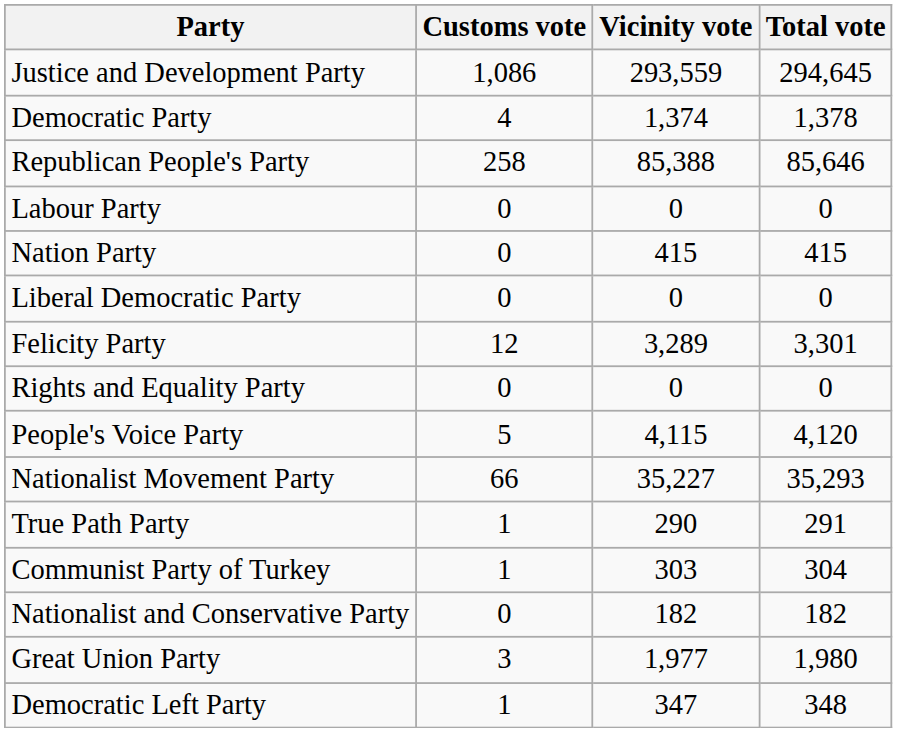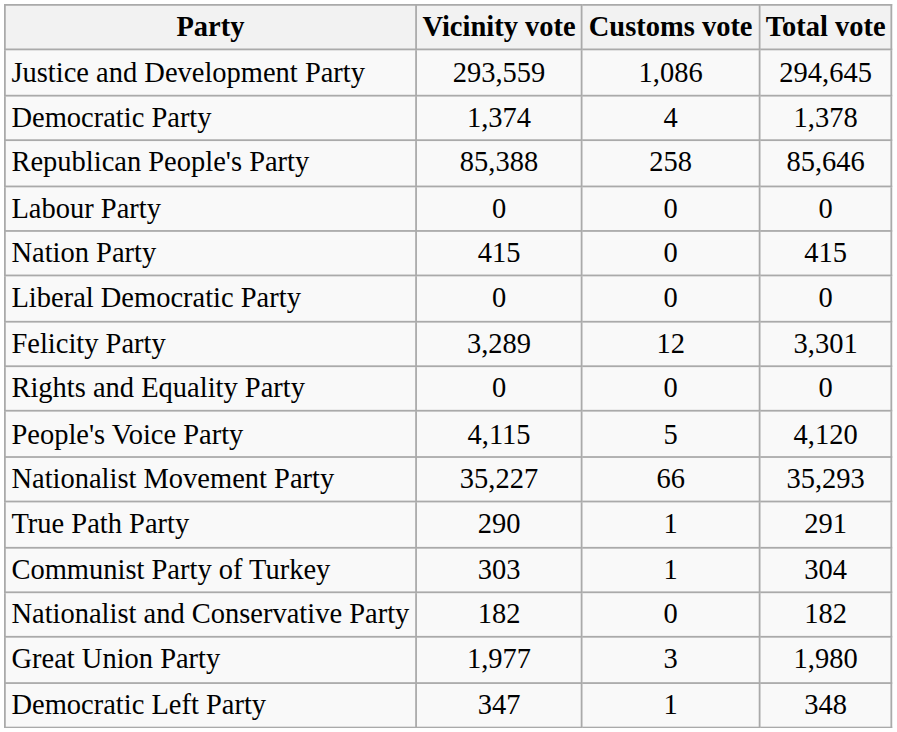 <table class="wikitable sortable">
 <tr>
 <th style="text-align:center;">Party</th>
+<th style="text-align:center;">Vicinity vote</th>
 <th style="text-align:center;">Customs vote</th>
-<th style="text-align:center;">Vicinity vote</th>
 <th style="text-align:center;">Total vote</th>
 </tr>
 <tr>
 <td>Justice and Development Party</td>
+<td style="text-align:center;">293,559</td>
 <td style="text-align:center;">1,086</td>
-<td style="text-align:center;">293,559</td>
 <td style="text-align:center;">294,645</td>
 </tr>
 <tr>
 <td>Democratic Party</td>
+<td style="text-align:center;">1,374</td>
 <td style="text-align:center;">4</td>
-<td style="text-align:center;">1,374</td>
 <td style="text-align:center;">1,378</td>
 </tr>
 <tr>
 <td>Republican People's Party</td>
+<td style="text-align:center;">85,388</td>
 <td style="text-align:center;">258</td>
-<td style="text-align:center;">85,388</td>
 <td style="text-align:center;">85,646</td>
 </tr>
 <tr>
 <td>Labour Party</td>
 <td style="text-align:center;">0</td>
 <td style="text-align:center;">0</td>
 <td style="text-align:center;">0</td>
 </tr>
 <tr>
 <td>Nation Party</td>
+<td style="text-align:center;">415</td>
 <td style="text-align:center;">0</td>
-<td style="text-align:center;">415</td>
 <td style="text-align:center;">415</td>
 </tr>
 <tr>
 <td>Liberal Democratic Party</td>
 <td style="text-align:center;">0</td>
 <td style="text-align:center;">0</td>
 <td style="text-align:center;">0</td>
 </tr>
 <tr>
 <td>Felicity Party</td>
+<td style="text-align:center;">3,289</td>
 <td style="text-align:center;">12</td>
-<td style="text-align:center;">3,289</td>
 <td style="text-align:center;">3,301</td>
 </tr>
 <tr>
 <td>Rights and Equality Party</td>
 <td style="text-align:center;">0</td>
 <td style="text-align:center;">0</td>
 <td style="text-align:center;">0</td>
 </tr>
 <tr>
 <td>People's Voice Party</td>
+<td style="text-align:center;">4,115</td>
 <td style="text-align:center;">5</td>
-<td style="text-align:center;">4,115</td>
 <td style="text-align:center;">4,120</td>
 </tr>
 <tr>
 <td>Nationalist Movement Party</td>
+<td style="text-align:center;">35,227</td>
 <td style="text-align:center;">66</td>
-<td style="text-align:center;">35,227</td>
 <td style="text-align:center;">35,293</td>
 </tr>
 <tr>
 <td>True Path Party</td>
+<td style="text-align:center;">290</td>
 <td style="text-align:center;">1</td>
-<td style="text-align:center;">290</td>
 <td style="text-align:center;">291</td>
 </tr>
 <tr>
 <td>Communist Party of Turkey</td>
+<td style="text-align:center;">303</td>
 <td style="text-align:center;">1</td>
-<td style="text-align:center;">303</td>
 <td style="text-align:center;">304</td>
 </tr>
 <tr>
 <td>Nationalist and Conservative Party</td>
+<td style="text-align:center;">182</td>
 <td style="text-align:center;">0</td>
-<td style="text-align:center;">182</td>
 <td style="text-align:center;">182</td>
 </tr>
 <tr>
 <td>Great Union Party</td>
+<td style="text-align:center;">1,977</td>
 <td style="text-align:center;">3</td>
-<td style="text-align:center;">1,977</td>
 <td style="text-align:center;">1,980</td>
 </tr>
 <tr>
 <td>Democratic Left Party</td>
+<td style="text-align:center;">347</td>
 <td style="text-align:center;">1</td>
-<td style="text-align:center;">347</td>
 <td style="text-align:center;">348</td>
 </tr>
 </table>
